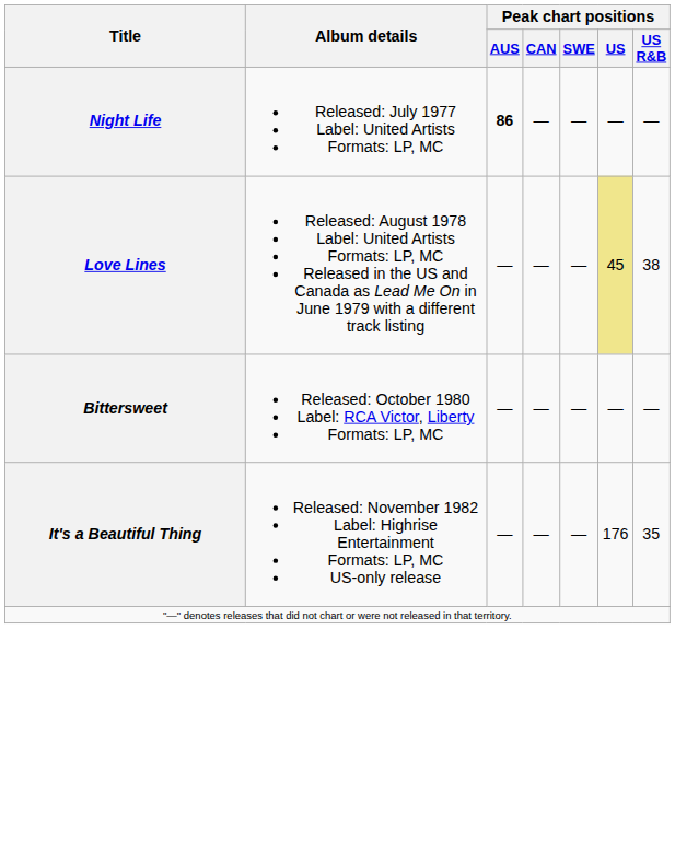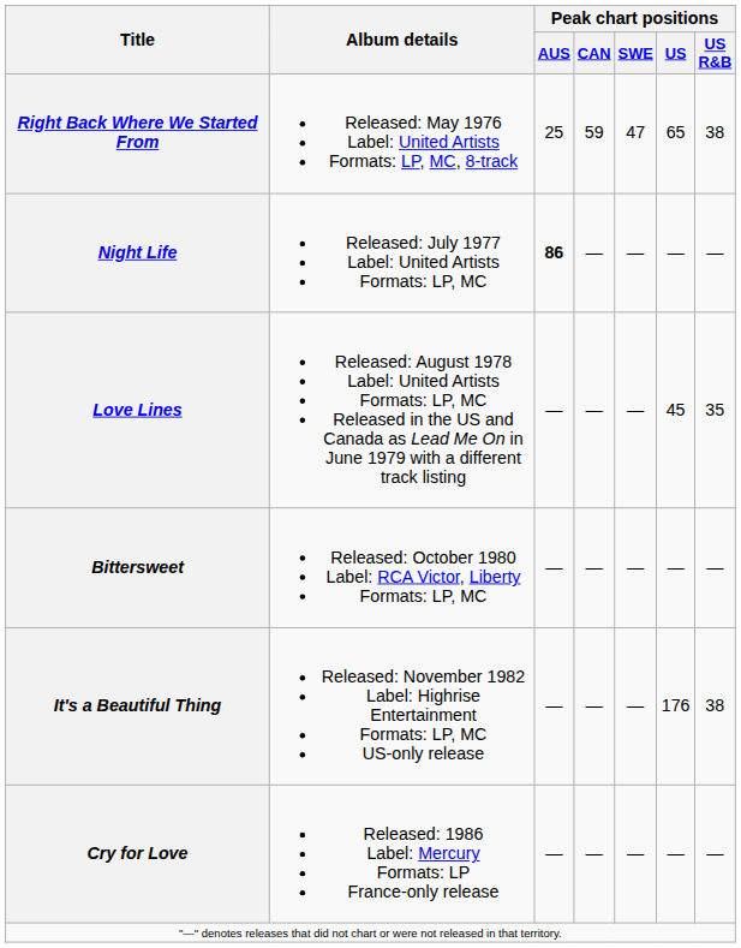 <table class="wikitable plainrowheaders" style="text-align:center;">
 <tr>
 <th rowspan="2" scope="col" style="width:15em;">Title</th>
 <th rowspan="2" scope="col" style="width:15em;">Album details</th>
 <th colspan="5">Peak chart positions</th>
 </tr>
 <tr>
 <th scope="col" style="width:2em;font-size:90%;"><a href='#'>AUS</a><br></th>
 <th scope="col" style="width:2em;font-size:90%;"><a href='#'>CAN</a><br></th>
 <th scope="col" style="width:2em;font-size:90%;"><a href='#'>SWE</a><br></th>
 <th scope="col" style="width:2em;font-size:90%;"><a href='#'>US</a><br></th>
 <th scope="col" style="width:2em;font-size:90%;"><a href='#'>US R&B</a><br></th>
+</tr>
+<tr>
+<th scope="row"><em><a href='#'>Right Back Where We Started From</a></em></th>
+<td><br><ul><li>Released: May 1976</li><li>Label: <a href='#'>United Artists</a></li><li>Formats: <a href='#'>LP</a>, <a href='#'>MC</a>, <a href='#'>8-track</a></li></ul></td>
+<td>25</td>
+<td>59</td>
+<td>47</td>
+<td>65</td>
+<td>38</td>
 </tr>
 <tr>
 <th scope="row"><em><a href='#'>Night Life</a></em></th>
 <td><br><ul><li>Released: July 1977</li><li>Label: United Artists</li><li>Formats: LP, MC</li></ul></td>
 <td><strong>86</strong></td>
 <td>—</td>
 <td>—</td>
 <td>—</td>
 <td>—</td>
 </tr>
 <tr>
 <th scope="row"><em><a href='#'>Love Lines</a></em></th>
 <td><br><ul><li>Released: August 1978</li><li>Label: United Artists</li><li>Formats: LP, MC</li><li>Released in the US and Canada as <em>Lead Me On</em> in June 1979 with a different track listing</li></ul></td>
 <td>—</td>
 <td>—</td>
 <td>—</td>
-<td style="background: khaki;">45</td>
-<td>38</td>
+<td>45</td>
+<td>35</td>
 </tr>
 <tr>
 <th scope="row"><em>Bittersweet</em></th>
 <td><br><ul><li>Released: October 1980</li><li>Label: <a href='#'>RCA Victor</a>, <a href='#'>Liberty</a></li><li>Formats: LP, MC</li></ul></td>
 <td>—</td>
 <td>—</td>
 <td>—</td>
 <td>—</td>
 <td>—</td>
 </tr>
 <tr>
 <th scope="row"><em>It's a Beautiful Thing</em></th>
 <td><br><ul><li>Released: November 1982</li><li>Label: Highrise Entertainment</li><li>Formats: LP, MC</li><li>US-only release</li></ul></td>
 <td>—</td>
 <td>—</td>
 <td>—</td>
 <td>176</td>
-<td>35</td>
+<td>38</td>
+</tr>
+<tr>
+<th scope="row"><em>Cry for Love</em></th>
+<td><br><ul><li>Released: 1986</li><li>Label: <a href='#'>Mercury</a></li><li>Formats: LP</li><li>France-only release</li></ul></td>
+<td>—</td>
+<td>—</td>
+<td>—</td>
+<td>—</td>
+<td>—</td>
 </tr>
 <tr>
 <td colspan="7" style="font-size:8pt">"—" denotes releases that did not chart or were not released in that territory.</td>
 </tr>
 </table>
